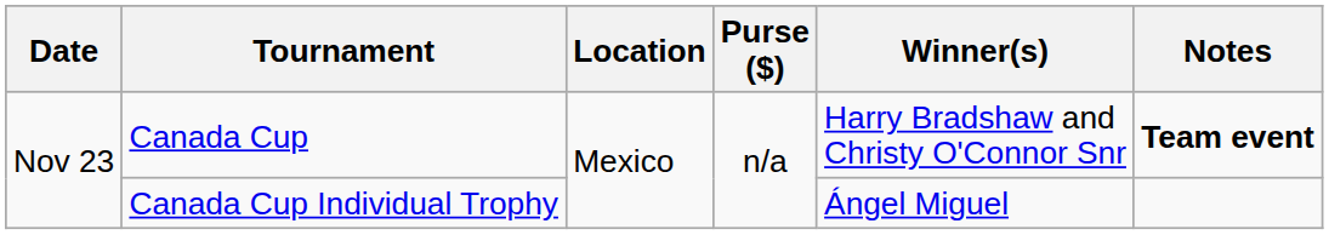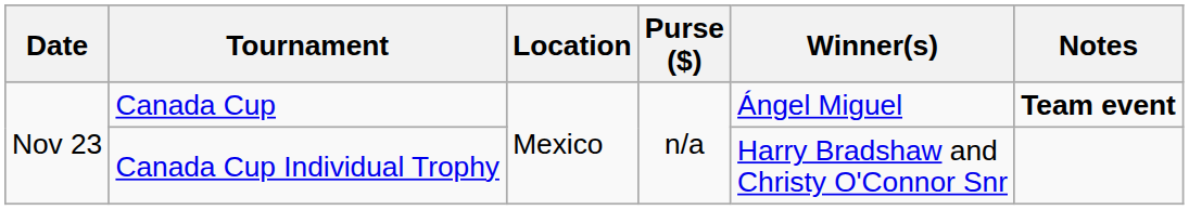 <table class="wikitable" style="font-size:95%">
 <tr>
 <th>Date</th>
 <th>Tournament</th>
 <th>Location</th>
 <th>Purse<br>($)</th>
 <th>Winner(s)</th>
 <th>Notes</th>
 </tr>
 <tr>
 <td rowspan=2>Nov 23</td>
 <td><a href='#'>Canada Cup</a></td>
 <td rowspan=2>Mexico</td>
 <td rowspan=2 align=center>n/a</td>
-<td> <a href='#'>Harry Bradshaw</a> and<br> <a href='#'>Christy O'Connor Snr</a></td>
+<td> <a href='#'>Ángel Miguel</a></td>
 <td><strong>Team event</strong></td>
 </tr>
 <tr>
 <td><a href='#'>Canada Cup Individual Trophy</a></td>
-<td> <a href='#'>Ángel Miguel</a></td>
+<td> <a href='#'>Harry Bradshaw</a> and<br> <a href='#'>Christy O'Connor Snr</a></td>
 <td></td>
 </tr>
 </table>
